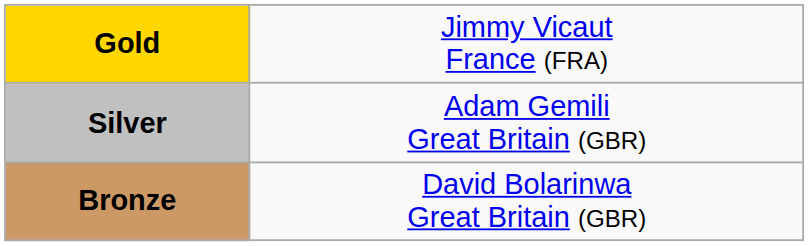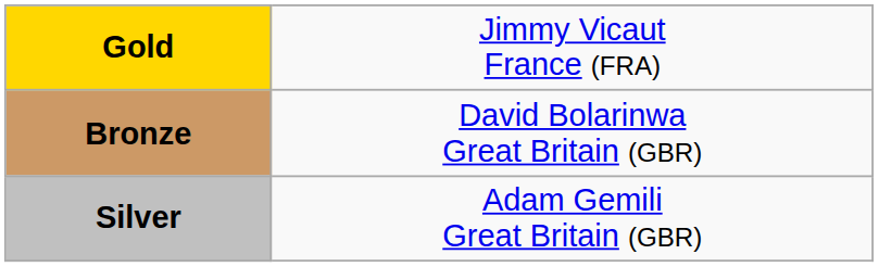 <table class="wikitable" style=" text-align:center; " width="35%">
 <tr>
 <td bgcolor="gold"><strong>Gold</strong></td>
 <td> <a href='#'>Jimmy Vicaut</a><br><a href='#'>France</a> <small>(FRA)</small></td>
 </tr>
 <tr>
+<td bgcolor="CC9966"><strong>Bronze</strong></td>
+<td> <a href='#'>David Bolarinwa</a><br><a href='#'>Great Britain</a> <small>(GBR)</small></td>
+</tr>
+<tr>
 <td bgcolor="silver"><strong>Silver</strong></td>
 <td> <a href='#'>Adam Gemili</a><br><a href='#'>Great Britain</a> <small>(GBR)</small></td>
 </tr>
-<tr>
-<td bgcolor="CC9966"><strong>Bronze</strong></td>
-<td> <a href='#'>David Bolarinwa</a><br><a href='#'>Great Britain</a> <small>(GBR)</small></td>
-</tr>
 </table>
